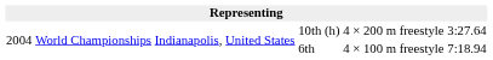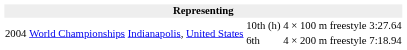 <table>
 <tr>
 <th bgcolor="#eeeeee" colspan="6">Representing </th>
 </tr>
 <tr>
 <td rowspan=2>2004</td>
 <td rowspan=2><a href='#'>World Championships</a></td>
 <td rowspan=2 align=left> <a href='#'>Indianapolis</a>, <a href='#'>United States</a></td>
 <td>10th (h)</td>
-<td>4 × 200 m freestyle</td>
+<td>4 × 100 m freestyle</td>
 <td>3:27.64</td>
 </tr>
 <tr>
 <td>6th</td>
-<td>4 × 100 m freestyle</td>
+<td>4 × 200 m freestyle</td>
 <td>7:18.94</td>
 </tr>
 </table>
